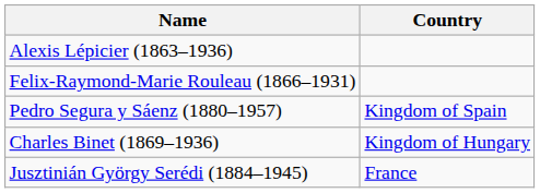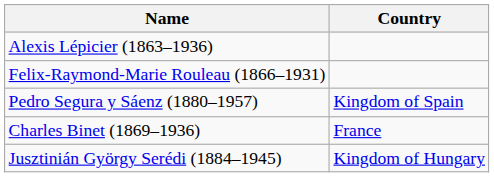 <table class="wikitable sortable">
 <tr>
 <th>Name</th>
 <th>Country</th>
 </tr>
 <tr>
 <td><a href='#'>Alexis Lépicier</a> (1863–1936)</td>
 <td></td>
 </tr>
 <tr>
 <td><a href='#'>Felix-Raymond-Marie Rouleau</a> (1866–1931)</td>
 <td></td>
 </tr>
 <tr>
 <td><a href='#'>Pedro Segura y Sáenz</a> (1880–1957)</td>
 <td> <a href='#'>Kingdom of Spain</a></td>
 </tr>
 <tr>
 <td><a href='#'>Charles Binet</a> (1869–1936)</td>
-<td> <a href='#'>Kingdom of Hungary</a></td>
+<td> <a href='#'>France</a></td>
 </tr>
 <tr>
 <td><a href='#'>Jusztinián György Serédi</a> (1884–1945)</td>
-<td> <a href='#'>France</a></td>
+<td> <a href='#'>Kingdom of Hungary</a></td>
 </tr>
 </table>
